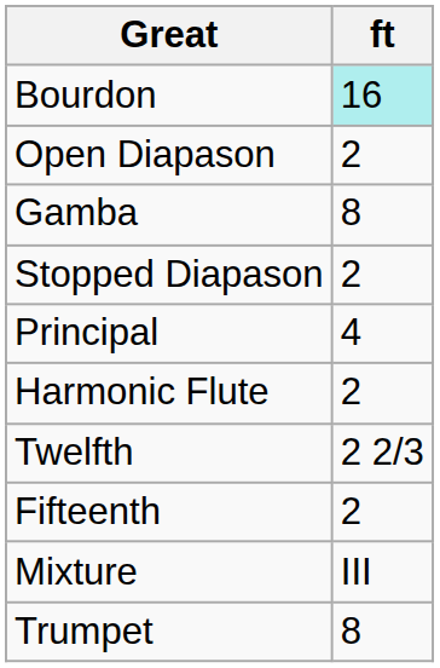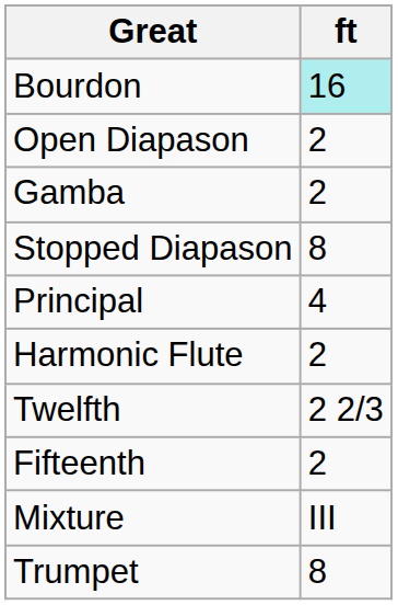 <table class="wikitable">
 <tr>
 <th>Great</th>
 <th>ft</th>
 </tr>
 <tr>
 <td>Bourdon</td>
 <td style="background: paleturquoise;">16</td>
 </tr>
 <tr>
 <td>Open Diapason</td>
 <td>2</td>
 </tr>
 <tr>
 <td>Gamba</td>
-<td>8</td>
+<td>2</td>
 </tr>
 <tr>
 <td>Stopped Diapason</td>
-<td>2</td>
+<td>8</td>
 </tr>
 <tr>
 <td>Principal</td>
 <td>4</td>
 </tr>
 <tr>
 <td>Harmonic Flute</td>
 <td>2</td>
 </tr>
 <tr>
 <td>Twelfth</td>
 <td>2 2/3</td>
 </tr>
 <tr>
 <td>Fifteenth</td>
 <td>2</td>
 </tr>
 <tr>
 <td>Mixture</td>
 <td>III</td>
 </tr>
 <tr>
 <td>Trumpet</td>
 <td>8</td>
 </tr>
 </table>
